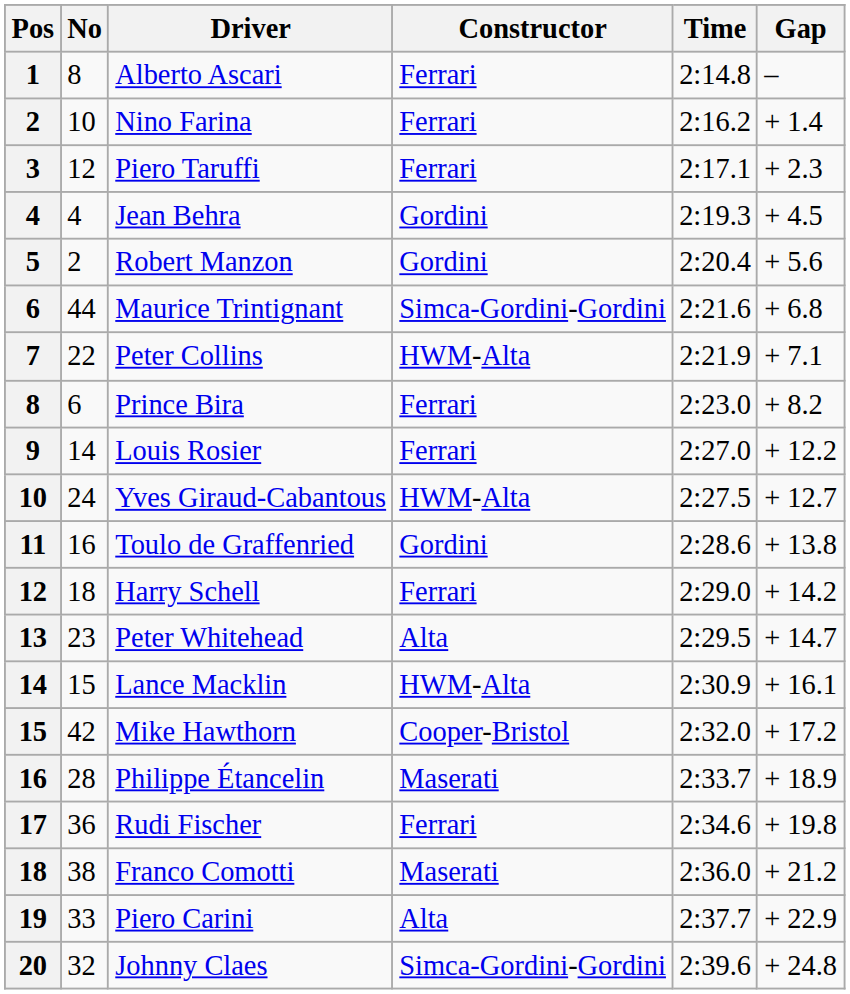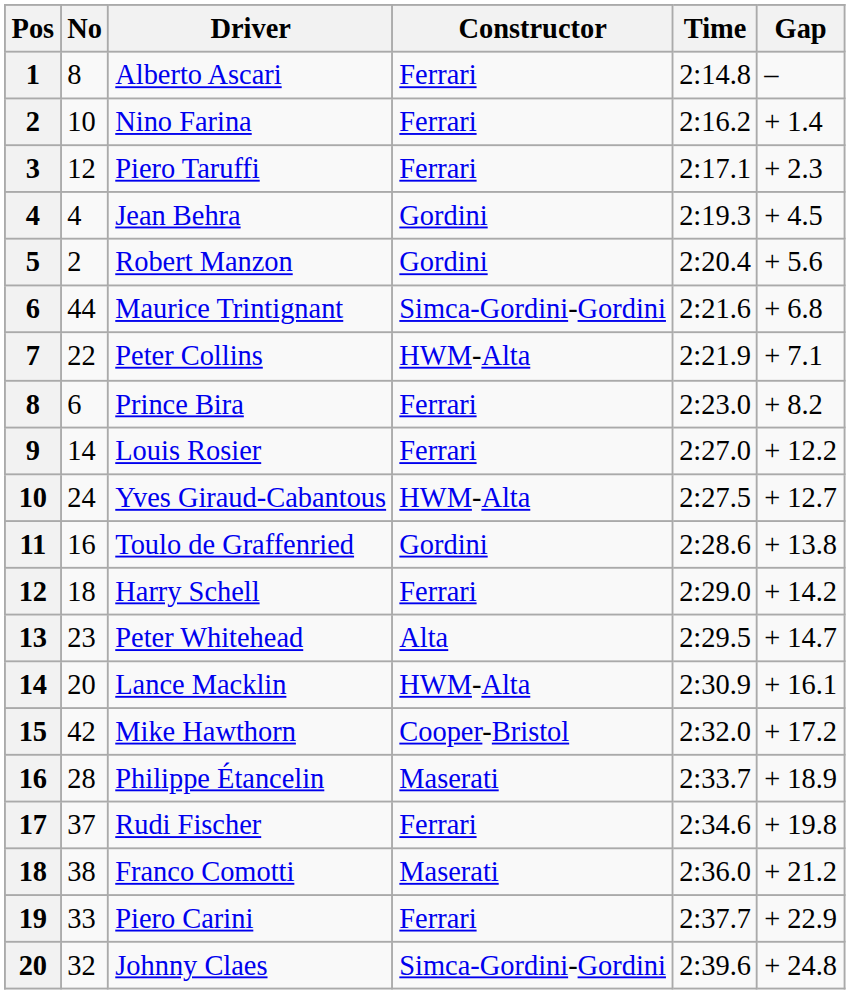 <table class="wikitable sortable" style="font-size: 95%;">
 <tr>
 <th>Pos</th>
 <th>No</th>
 <th>Driver</th>
 <th>Constructor</th>
 <th>Time</th>
 <th>Gap</th>
 </tr>
 <tr>
 <th>1</th>
 <td>8</td>
 <td> <a href='#'>Alberto Ascari</a></td>
 <td><a href='#'>Ferrari</a></td>
 <td>2:14.8</td>
 <td>–</td>
 </tr>
 <tr>
 <th>2</th>
 <td>10</td>
 <td> <a href='#'>Nino Farina</a></td>
 <td><a href='#'>Ferrari</a></td>
 <td>2:16.2</td>
 <td>+ 1.4</td>
 </tr>
 <tr>
 <th>3</th>
 <td>12</td>
 <td> <a href='#'>Piero Taruffi</a></td>
 <td><a href='#'>Ferrari</a></td>
 <td>2:17.1</td>
 <td>+ 2.3</td>
 </tr>
 <tr>
 <th>4</th>
 <td>4</td>
 <td> <a href='#'>Jean Behra</a></td>
 <td><a href='#'>Gordini</a></td>
 <td>2:19.3</td>
 <td>+ 4.5</td>
 </tr>
 <tr>
 <th>5</th>
 <td>2</td>
 <td> <a href='#'>Robert Manzon</a></td>
 <td><a href='#'>Gordini</a></td>
 <td>2:20.4</td>
 <td>+ 5.6</td>
 </tr>
 <tr>
 <th>6</th>
 <td>44</td>
 <td> <a href='#'>Maurice Trintignant</a></td>
 <td><a href='#'>Simca-Gordini</a>-<a href='#'>Gordini</a></td>
 <td>2:21.6</td>
 <td>+ 6.8</td>
 </tr>
 <tr>
 <th>7</th>
 <td>22</td>
 <td> <a href='#'>Peter Collins</a></td>
 <td><a href='#'>HWM</a>-<a href='#'>Alta</a></td>
 <td>2:21.9</td>
 <td>+ 7.1</td>
 </tr>
 <tr>
 <th>8</th>
 <td>6</td>
 <td> <a href='#'>Prince Bira</a></td>
 <td><a href='#'>Ferrari</a></td>
 <td>2:23.0</td>
 <td>+ 8.2</td>
 </tr>
 <tr>
 <th>9</th>
 <td>14</td>
 <td> <a href='#'>Louis Rosier</a></td>
 <td><a href='#'>Ferrari</a></td>
 <td>2:27.0</td>
 <td>+ 12.2</td>
 </tr>
 <tr>
 <th>10</th>
 <td>24</td>
 <td> <a href='#'>Yves Giraud-Cabantous</a></td>
 <td><a href='#'>HWM</a>-<a href='#'>Alta</a></td>
 <td>2:27.5</td>
 <td>+ 12.7</td>
 </tr>
 <tr>
 <th>11</th>
 <td>16</td>
 <td> <a href='#'>Toulo de Graffenried</a></td>
 <td><a href='#'>Gordini</a></td>
 <td>2:28.6</td>
 <td>+ 13.8</td>
 </tr>
 <tr>
 <th>12</th>
 <td>18</td>
 <td> <a href='#'>Harry Schell</a></td>
 <td><a href='#'>Ferrari</a></td>
 <td>2:29.0</td>
 <td>+ 14.2</td>
 </tr>
 <tr>
 <th>13</th>
 <td>23</td>
 <td> <a href='#'>Peter Whitehead</a></td>
 <td><a href='#'>Alta</a></td>
 <td>2:29.5</td>
 <td>+ 14.7</td>
 </tr>
 <tr>
 <th>14</th>
-<td>15</td>
+<td>20</td>
 <td> <a href='#'>Lance Macklin</a></td>
 <td><a href='#'>HWM</a>-<a href='#'>Alta</a></td>
 <td>2:30.9</td>
 <td>+ 16.1</td>
 </tr>
 <tr>
 <th>15</th>
 <td>42</td>
 <td> <a href='#'>Mike Hawthorn</a></td>
 <td><a href='#'>Cooper</a>-<a href='#'>Bristol</a></td>
 <td>2:32.0</td>
 <td>+ 17.2</td>
 </tr>
 <tr>
 <th>16</th>
 <td>28</td>
 <td> <a href='#'>Philippe Étancelin</a></td>
 <td><a href='#'>Maserati</a></td>
 <td>2:33.7</td>
 <td>+ 18.9</td>
 </tr>
 <tr>
 <th>17</th>
-<td>36</td>
+<td>37</td>
 <td> <a href='#'>Rudi Fischer</a></td>
 <td><a href='#'>Ferrari</a></td>
 <td>2:34.6</td>
 <td>+ 19.8</td>
 </tr>
 <tr>
 <th>18</th>
 <td>38</td>
 <td> <a href='#'>Franco Comotti</a></td>
 <td><a href='#'>Maserati</a></td>
 <td>2:36.0</td>
 <td>+ 21.2</td>
 </tr>
 <tr>
 <th>19</th>
 <td>33</td>
 <td> <a href='#'>Piero Carini</a></td>
-<td><a href='#'>Alta</a></td>
+<td><a href='#'>Ferrari</a></td>
 <td>2:37.7</td>
 <td>+ 22.9</td>
 </tr>
 <tr>
 <th>20</th>
 <td>32</td>
 <td> <a href='#'>Johnny Claes</a></td>
 <td><a href='#'>Simca-Gordini</a>-<a href='#'>Gordini</a></td>
 <td>2:39.6</td>
 <td>+ 24.8</td>
 </tr>
 </table>
